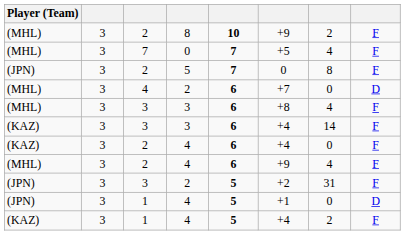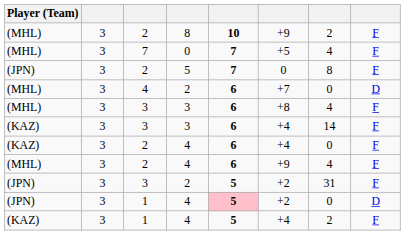 <table class="wikitable sortable" style="text-align:center;">
 <tr>
 <th>Player (Team)</th>
 <th width="50px"></th>
 <th width="50px"></th>
 <th width="50px"></th>
 <th width="60px"></th>
 <th width="60px"></th>
 <th width="50px"></th>
 <th width="60px"></th>
 </tr>
 <tr>
 <td align=left>  (MHL)</td>
 <td>3</td>
 <td>2</td>
 <td>8</td>
 <td><strong>10</strong></td>
 <td>+9</td>
 <td>2</td>
 <td><a href='#'>F</a></td>
 </tr>
 <tr>
 <td align=left>  (MHL)</td>
 <td>3</td>
 <td>7</td>
 <td>0</td>
 <td><strong>7</strong></td>
 <td>+5</td>
 <td>4</td>
 <td><a href='#'>F</a></td>
 </tr>
 <tr>
 <td align=left>  (JPN)</td>
 <td>3</td>
 <td>2</td>
 <td>5</td>
 <td><strong>7</strong></td>
 <td>0</td>
 <td>8</td>
 <td><a href='#'>F</a></td>
 </tr>
 <tr>
 <td align=left>  (MHL)</td>
 <td>3</td>
 <td>4</td>
 <td>2</td>
 <td><strong>6</strong></td>
 <td>+7</td>
 <td>0</td>
 <td><a href='#'>D</a></td>
 </tr>
 <tr>
 <td align=left>  (MHL)</td>
 <td>3</td>
 <td>3</td>
 <td>3</td>
 <td><strong>6</strong></td>
 <td>+8</td>
 <td>4</td>
 <td><a href='#'>F</a></td>
 </tr>
 <tr>
 <td align=left>  (KAZ)</td>
 <td>3</td>
 <td>3</td>
 <td>3</td>
 <td><strong>6</strong></td>
 <td>+4</td>
 <td>14</td>
 <td><a href='#'>F</a></td>
 </tr>
 <tr>
 <td align=left>  (KAZ)</td>
 <td>3</td>
 <td>2</td>
 <td>4</td>
 <td><strong>6</strong></td>
 <td>+4</td>
 <td>0</td>
 <td><a href='#'>F</a></td>
 </tr>
 <tr>
 <td align=left>  (MHL)</td>
 <td>3</td>
 <td>2</td>
 <td>4</td>
 <td><strong>6</strong></td>
 <td>+9</td>
 <td>4</td>
 <td><a href='#'>F</a></td>
 </tr>
 <tr>
 <td align=left>  (JPN)</td>
 <td>3</td>
 <td>3</td>
 <td>2</td>
 <td><strong>5</strong></td>
 <td>+2</td>
 <td>31</td>
 <td><a href='#'>F</a></td>
 </tr>
 <tr>
 <td align=left>  (JPN)</td>
 <td>3</td>
 <td>1</td>
 <td>4</td>
-<td><strong>5</strong></td>
-<td>+1</td>
+<td style="background: pink;"><strong>5</strong></td>
+<td>+2</td>
 <td>0</td>
 <td><a href='#'>D</a></td>
 </tr>
 <tr>
 <td align=left>  (KAZ)</td>
 <td>3</td>
 <td>1</td>
 <td>4</td>
 <td><strong>5</strong></td>
 <td>+4</td>
 <td>2</td>
 <td><a href='#'>F</a></td>
 </tr>
 </table>
